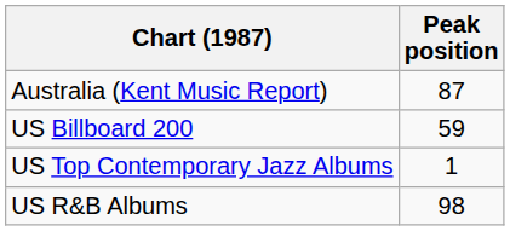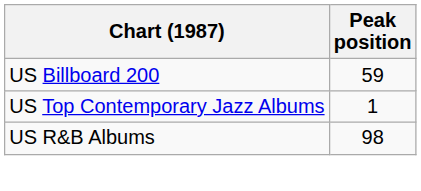 <table class="wikitable sortable">
 <tr>
 <th>Chart (1987)</th>
 <th>Peak<br>position</th>
-</tr>
-<tr>
-<td>Australia (<a href='#'>Kent Music Report</a>)</td>
-<td style="text-align:center;">87</td>
 </tr>
 <tr>
 <td>US <a href='#'>Billboard 200</a></td>
 <td style="text-align:center;">59</td>
 </tr>
 <tr>
 <td>US <a href='#'>Top Contemporary Jazz Albums</a></td>
 <td style="text-align:center;">1</td>
 </tr>
 <tr>
 <td>US R&B Albums</td>
 <td style="text-align:center;">98</td>
 </tr>
 </table>
